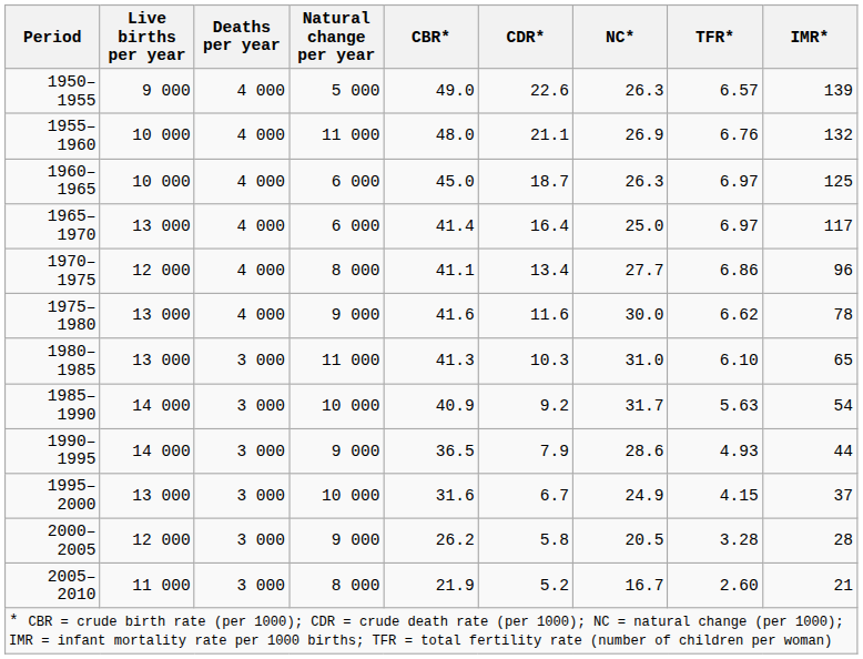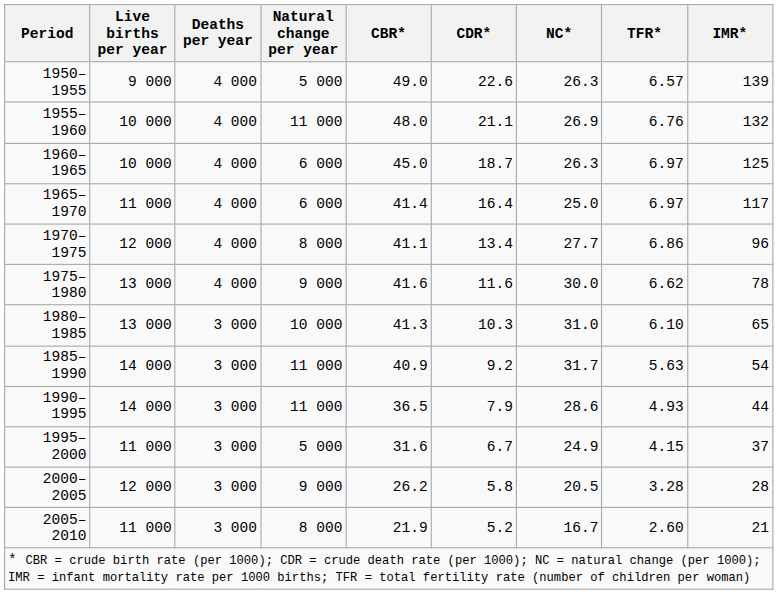 <table class="wikitable" style="text-align: right;">
 <tr>
 <th width="70pt">Period</th>
 <th width="70pt">Live births per year</th>
 <th width="70pt">Deaths per year</th>
 <th width="70pt">Natural change per year</th>
 <th width="70pt">CBR*</th>
 <th width="70pt">CDR*</th>
 <th width="70pt">NC*</th>
 <th width="70pt">TFR*</th>
 <th width="70pt">IMR*</th>
 </tr>
 <tr>
 <td>1950–1955</td>
 <td>9 000</td>
 <td>4 000</td>
 <td>5 000</td>
 <td>49.0</td>
 <td>22.6</td>
 <td>26.3</td>
 <td>6.57</td>
 <td>139</td>
 </tr>
 <tr>
 <td>1955–1960</td>
 <td>10 000</td>
 <td>4 000</td>
 <td>11 000</td>
 <td>48.0</td>
 <td>21.1</td>
 <td>26.9</td>
 <td>6.76</td>
 <td>132</td>
 </tr>
 <tr>
 <td>1960–1965</td>
 <td>10 000</td>
 <td>4 000</td>
 <td>6 000</td>
 <td>45.0</td>
 <td>18.7</td>
 <td>26.3</td>
 <td>6.97</td>
 <td>125</td>
 </tr>
 <tr>
 <td>1965–1970</td>
-<td>13 000</td>
+<td>11 000</td>
 <td>4 000</td>
 <td>6 000</td>
 <td>41.4</td>
 <td>16.4</td>
 <td>25.0</td>
 <td>6.97</td>
 <td>117</td>
 </tr>
 <tr>
 <td>1970–1975</td>
 <td>12 000</td>
 <td>4 000</td>
 <td>8 000</td>
 <td>41.1</td>
 <td>13.4</td>
 <td>27.7</td>
 <td>6.86</td>
 <td>96</td>
 </tr>
 <tr>
 <td>1975–1980</td>
 <td>13 000</td>
 <td>4 000</td>
 <td>9 000</td>
 <td>41.6</td>
 <td>11.6</td>
 <td>30.0</td>
 <td>6.62</td>
 <td>78</td>
 </tr>
 <tr>
 <td>1980–1985</td>
 <td>13 000</td>
 <td>3 000</td>
-<td>11 000</td>
+<td>10 000</td>
 <td>41.3</td>
 <td>10.3</td>
 <td>31.0</td>
 <td>6.10</td>
 <td>65</td>
 </tr>
 <tr>
 <td>1985–1990</td>
 <td>14 000</td>
 <td>3 000</td>
-<td>10 000</td>
+<td>11 000</td>
 <td>40.9</td>
 <td>9.2</td>
 <td>31.7</td>
 <td>5.63</td>
 <td>54</td>
 </tr>
 <tr>
 <td>1990–1995</td>
 <td>14 000</td>
 <td>3 000</td>
-<td>9 000</td>
+<td>11 000</td>
 <td>36.5</td>
 <td>7.9</td>
 <td>28.6</td>
 <td>4.93</td>
 <td>44</td>
 </tr>
 <tr>
 <td>1995–2000</td>
-<td>13 000</td>
+<td>11 000</td>
 <td>3 000</td>
-<td>10 000</td>
+<td>5 000</td>
 <td>31.6</td>
 <td>6.7</td>
 <td>24.9</td>
 <td>4.15</td>
 <td>37</td>
 </tr>
 <tr>
 <td>2000–2005</td>
 <td>12 000</td>
 <td>3 000</td>
 <td>9 000</td>
 <td>26.2</td>
 <td>5.8</td>
 <td>20.5</td>
 <td>3.28</td>
 <td>28</td>
 </tr>
 <tr>
 <td>2005–2010</td>
 <td>11 000</td>
 <td>3 000</td>
 <td>8 000</td>
 <td>21.9</td>
 <td>5.2</td>
 <td>16.7</td>
 <td>2.60</td>
 <td>21</td>
 </tr>
 <tr>
 <td align="left" colspan="9">* <small> CBR = crude birth rate (per 1000); CDR = crude death rate (per 1000); NC = natural change (per 1000); IMR = infant mortality rate per 1000 births; TFR = total fertility rate (number of children per woman)</small></td>
 </tr>
 </table>
